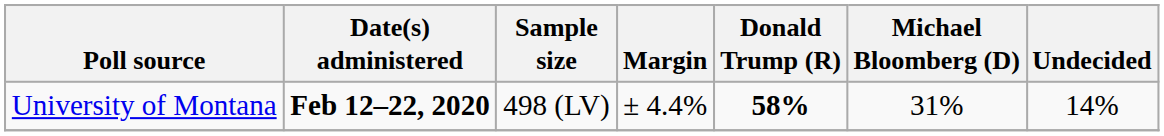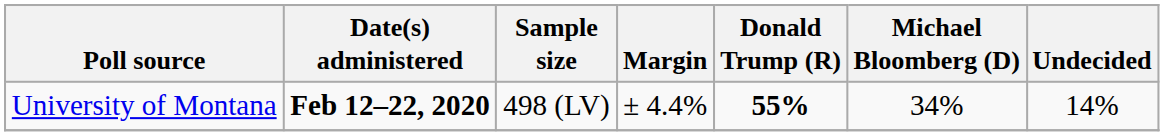 <table class="wikitable" style="font-size:90%;text-align:center;">
 <tr valign=bottom style="font-size:90%;">
 <th>Poll source</th>
 <th>Date(s)<br>administered</th>
 <th>Sample<br>size</th>
 <th>Margin<br></th>
 <th>Donald<br>Trump (R)</th>
 <th>Michael<br>Bloomberg (D)</th>
 <th>Undecided</th>
 </tr>
 <tr>
 <td style="text-align:left;"><a href='#'>University of Montana</a></td>
 <td><strong>Feb 12–22, 2020</strong></td>
 <td>498 (LV)</td>
 <td>± 4.4%</td>
-<td><strong>58%</strong></td>
-<td>31%</td>
+<td><strong>55%</strong></td>
+<td>34%</td>
 <td>14%</td>
 </tr>
 <tr>
 </tr>
 </table>
